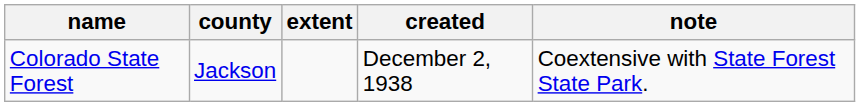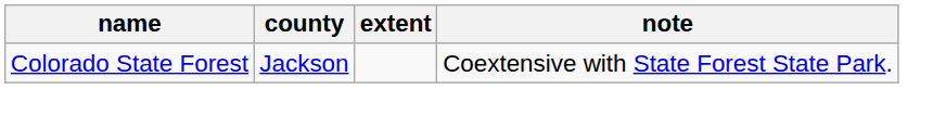 <table class="wikitable sortable">
 <tr>
 <th>name</th>
 <th>county</th>
 <th>extent</th>
-<th>created</th>
 <th>note</th>
 </tr>
 <tr>
 <td><a href='#'>Colorado State Forest</a></td>
 <td><a href='#'>Jackson</a></td>
 <td align=center></td>
-<td>December 2, 1938</td>
 <td>Coextensive with <a href='#'>State Forest State Park</a>.</td>
 </tr>
 </table>
